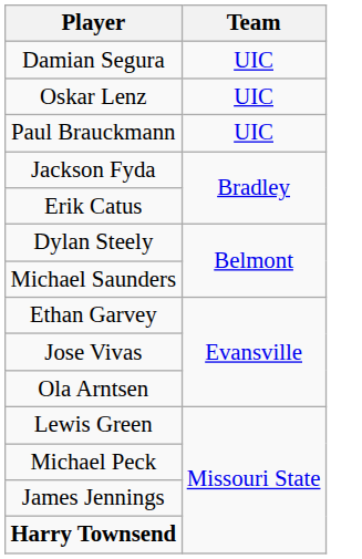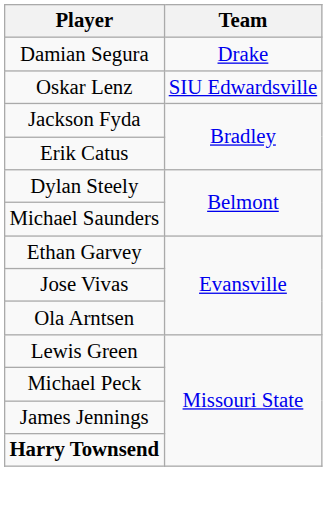 <table class="wikitable" style="text-align: center;">
 <tr>
 <th>Player</th>
 <th>Team</th>
 </tr>
 <tr>
 <td>Damian Segura</td>
-<td><a href='#'>UIC</a></td>
+<td><a href='#'>Drake</a></td>
 </tr>
 <tr>
 <td>Oskar Lenz</td>
-<td><a href='#'>UIC</a></td>
-</tr>
-<tr>
-<td>Paul Brauckmann</td>
-<td><a href='#'>UIC</a></td>
+<td><a href='#'>SIU Edwardsville</a></td>
 </tr>
 <tr>
 <td>Jackson Fyda</td>
 <td rowspan=2><a href='#'>Bradley</a></td>
 </tr>
 <tr>
 <td>Erik Catus</td>
 </tr>
 <tr>
 <td>Dylan Steely</td>
 <td rowspan=2><a href='#'>Belmont</a></td>
 </tr>
 <tr>
 <td>Michael Saunders</td>
 </tr>
 <tr>
 <td>Ethan Garvey</td>
 <td rowspan=3><a href='#'>Evansville</a></td>
 </tr>
 <tr>
 <td>Jose Vivas</td>
 </tr>
 <tr>
 <td>Ola Arntsen</td>
 </tr>
 <tr>
 <td>Lewis Green</td>
 <td rowspan=4><a href='#'>Missouri State</a></td>
 </tr>
 <tr>
 <td>Michael Peck</td>
 </tr>
 <tr>
 <td>James Jennings</td>
 </tr>
 <tr>
 <td><strong>Harry Townsend</strong></td>
 </tr>
 </table>
